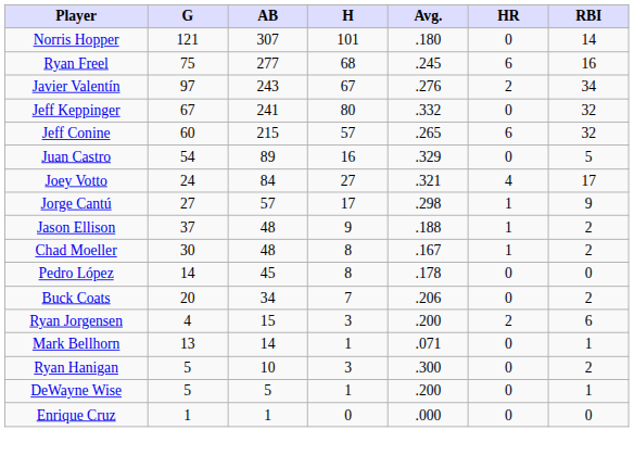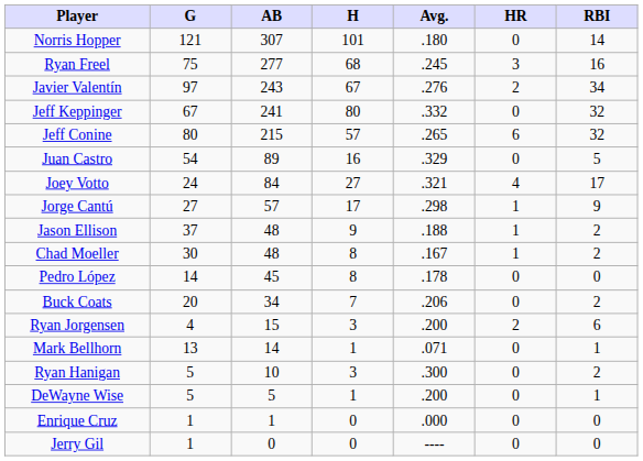 <table class="wikitable sortable">
 <tr>
 <th style="background:#ddf; width:16%;">Player</th>
 <th style="background:#ddf; width:9%;">G</th>
 <th style="background:#ddf; width:9%;">AB</th>
 <th style="background:#ddf; width:9%;">H</th>
 <th style="background:#ddf; width:9%;">Avg.</th>
 <th style="background:#ddf; width:9%;">HR</th>
 <th style="background:#ddf; width:9%;">RBI</th>
 </tr>
 <tr align=center>
 <td><a href='#'>Norris Hopper</a></td>
 <td>121</td>
 <td>307</td>
 <td>101</td>
 <td>.180</td>
 <td>0</td>
 <td>14</td>
 </tr>
 <tr align=center>
 <td><a href='#'>Ryan Freel</a></td>
 <td>75</td>
 <td>277</td>
 <td>68</td>
 <td>.245</td>
-<td>6</td>
+<td>3</td>
 <td>16</td>
 </tr>
 <tr align=center>
 <td><a href='#'>Javier Valentín</a></td>
 <td>97</td>
 <td>243</td>
 <td>67</td>
 <td>.276</td>
 <td>2</td>
 <td>34</td>
 </tr>
 <tr align=center>
 <td><a href='#'>Jeff Keppinger</a></td>
 <td>67</td>
 <td>241</td>
 <td>80</td>
 <td>.332</td>
 <td>0</td>
 <td>32</td>
 </tr>
 <tr align=center>
 <td><a href='#'>Jeff Conine</a></td>
-<td>60</td>
+<td>80</td>
 <td>215</td>
 <td>57</td>
 <td>.265</td>
 <td>6</td>
 <td>32</td>
 </tr>
 <tr align=center>
 <td><a href='#'>Juan Castro</a></td>
 <td>54</td>
 <td>89</td>
 <td>16</td>
 <td>.329</td>
 <td>0</td>
 <td>5</td>
 </tr>
 <tr align=center>
 <td><a href='#'>Joey Votto</a></td>
 <td>24</td>
 <td>84</td>
 <td>27</td>
 <td>.321</td>
 <td>4</td>
 <td>17</td>
 </tr>
 <tr align=center>
 <td><a href='#'>Jorge Cantú</a></td>
 <td>27</td>
 <td>57</td>
 <td>17</td>
 <td>.298</td>
 <td>1</td>
 <td>9</td>
 </tr>
 <tr align=center>
 <td><a href='#'>Jason Ellison</a></td>
 <td>37</td>
 <td>48</td>
 <td>9</td>
 <td>.188</td>
 <td>1</td>
 <td>2</td>
 </tr>
 <tr align=center>
 <td><a href='#'>Chad Moeller</a></td>
 <td>30</td>
 <td>48</td>
 <td>8</td>
 <td>.167</td>
 <td>1</td>
 <td>2</td>
 </tr>
 <tr align=center>
 <td><a href='#'>Pedro López</a></td>
 <td>14</td>
 <td>45</td>
 <td>8</td>
 <td>.178</td>
 <td>0</td>
 <td>0</td>
 </tr>
 <tr align=center>
 <td><a href='#'>Buck Coats</a></td>
 <td>20</td>
 <td>34</td>
 <td>7</td>
 <td>.206</td>
 <td>0</td>
 <td>2</td>
 </tr>
 <tr align=center>
 <td><a href='#'>Ryan Jorgensen</a></td>
 <td>4</td>
 <td>15</td>
 <td>3</td>
 <td>.200</td>
 <td>2</td>
 <td>6</td>
 </tr>
 <tr align=center>
 <td><a href='#'>Mark Bellhorn</a></td>
 <td>13</td>
 <td>14</td>
 <td>1</td>
 <td>.071</td>
 <td>0</td>
 <td>1</td>
 </tr>
 <tr align=center>
 <td><a href='#'>Ryan Hanigan</a></td>
 <td>5</td>
 <td>10</td>
 <td>3</td>
 <td>.300</td>
 <td>0</td>
 <td>2</td>
 </tr>
 <tr align=center>
 <td><a href='#'>DeWayne Wise</a></td>
 <td>5</td>
 <td>5</td>
 <td>1</td>
 <td>.200</td>
 <td>0</td>
 <td>1</td>
 </tr>
 <tr align=center>
 <td><a href='#'>Enrique Cruz</a></td>
 <td>1</td>
 <td>1</td>
 <td>0</td>
 <td>.000</td>
 <td>0</td>
 <td>0</td>
 </tr>
+<tr align=center>
+<td><a href='#'>Jerry Gil</a></td>
+<td>1</td>
+<td>0</td>
+<td>0</td>
+<td>----</td>
+<td>0</td>
+<td>0</td>
+</tr>
 </table>
